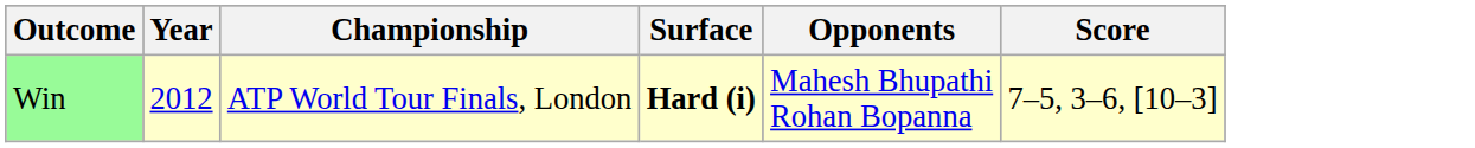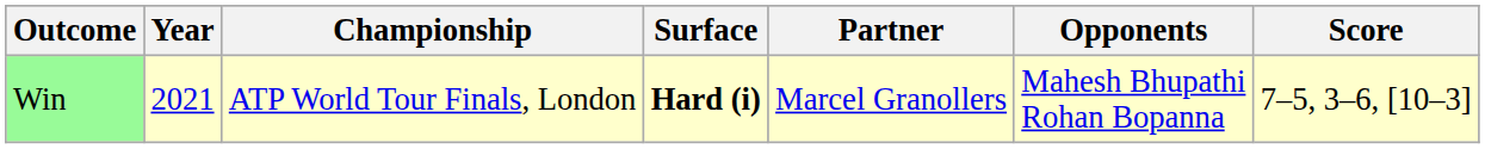 <table class="sortable wikitable">
 <tr>
 <th>Outcome</th>
 <th>Year</th>
 <th>Championship</th>
 <th>Surface</th>
+<th>Partner</th>
 <th>Opponents</th>
 <th class="unsortable">Score</th>
 </tr>
 <tr bgcolor=#ffffcc>
 <td bgcolor=98fb98>Win</td>
-<td><a href='#'>2012</a></td>
+<td><a href='#'>2021</a></td>
 <td><a href='#'>ATP World Tour Finals</a>, London</td>
 <td><strong>Hard (i)</strong></td>
+<td> <a href='#'>Marcel Granollers</a></td>
 <td> <a href='#'>Mahesh Bhupathi</a><br> <a href='#'>Rohan Bopanna</a></td>
 <td>7–5, 3–6, [10–3]</td>
 </tr>
 </table>
